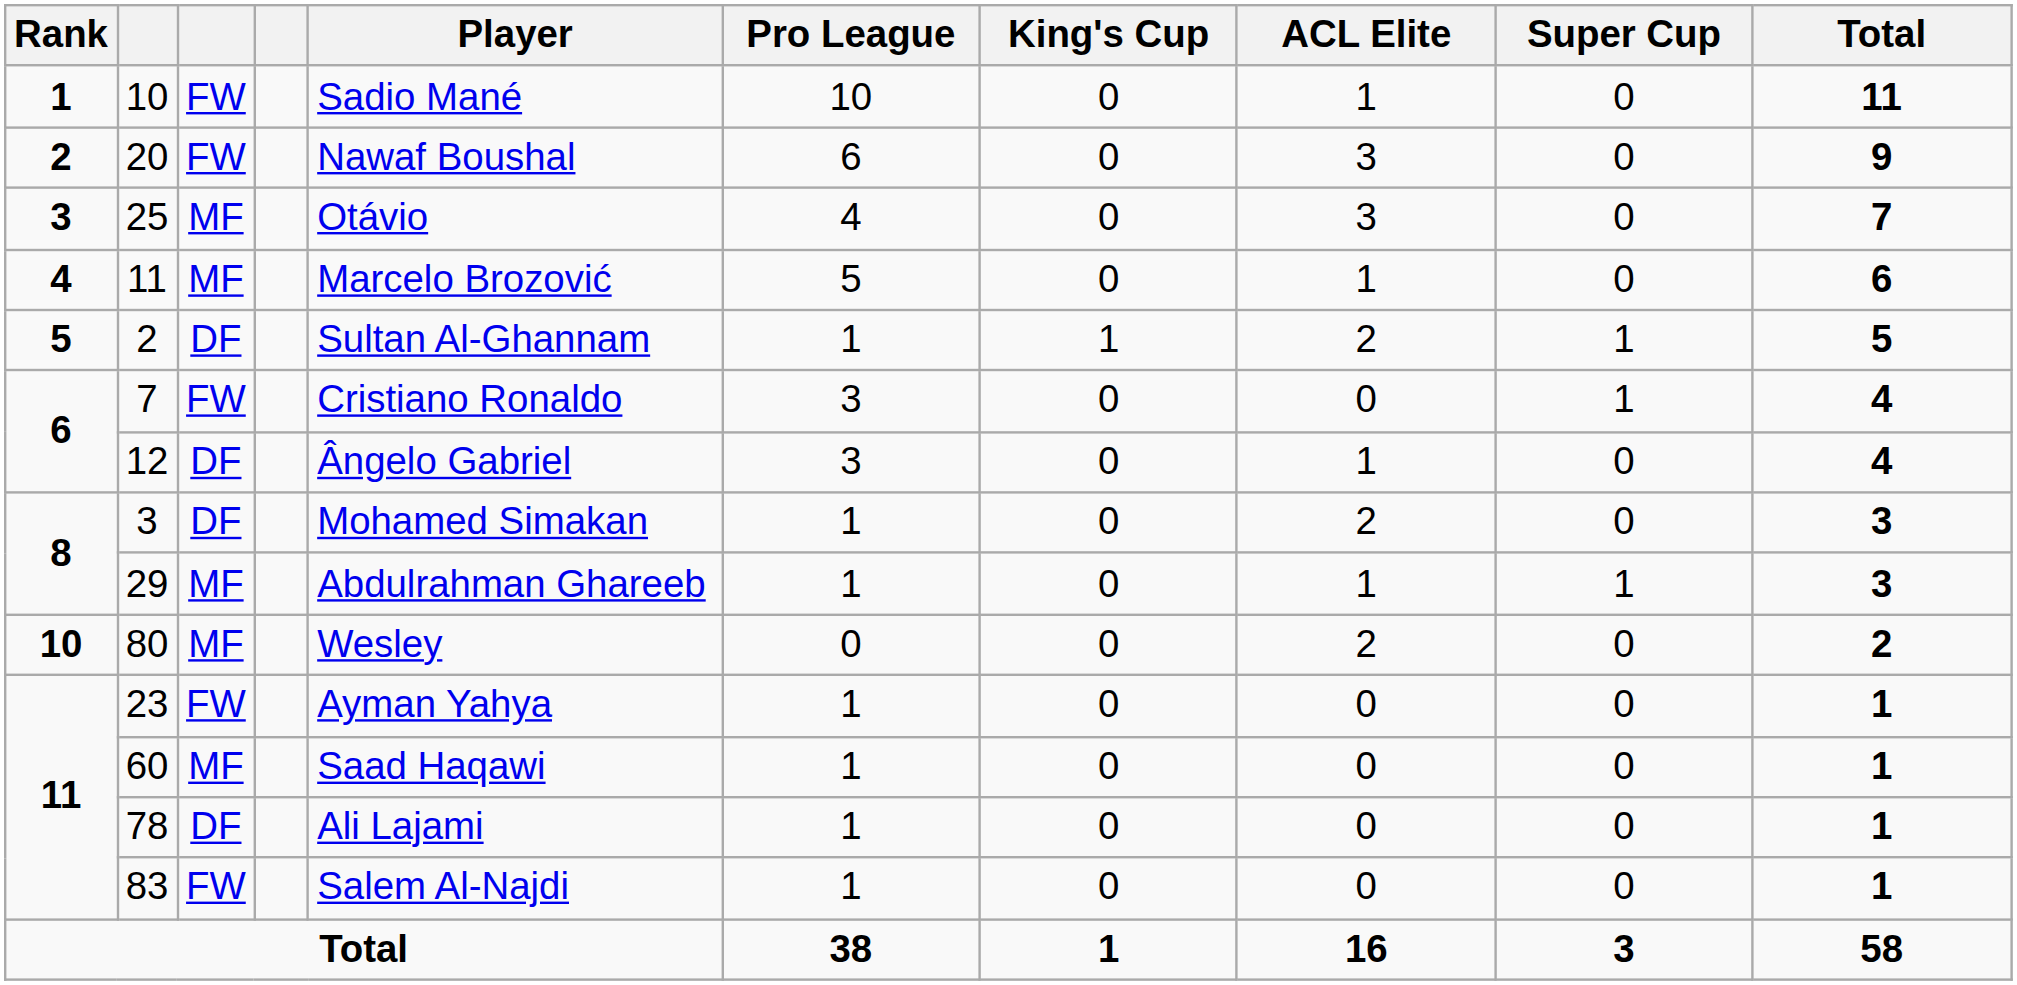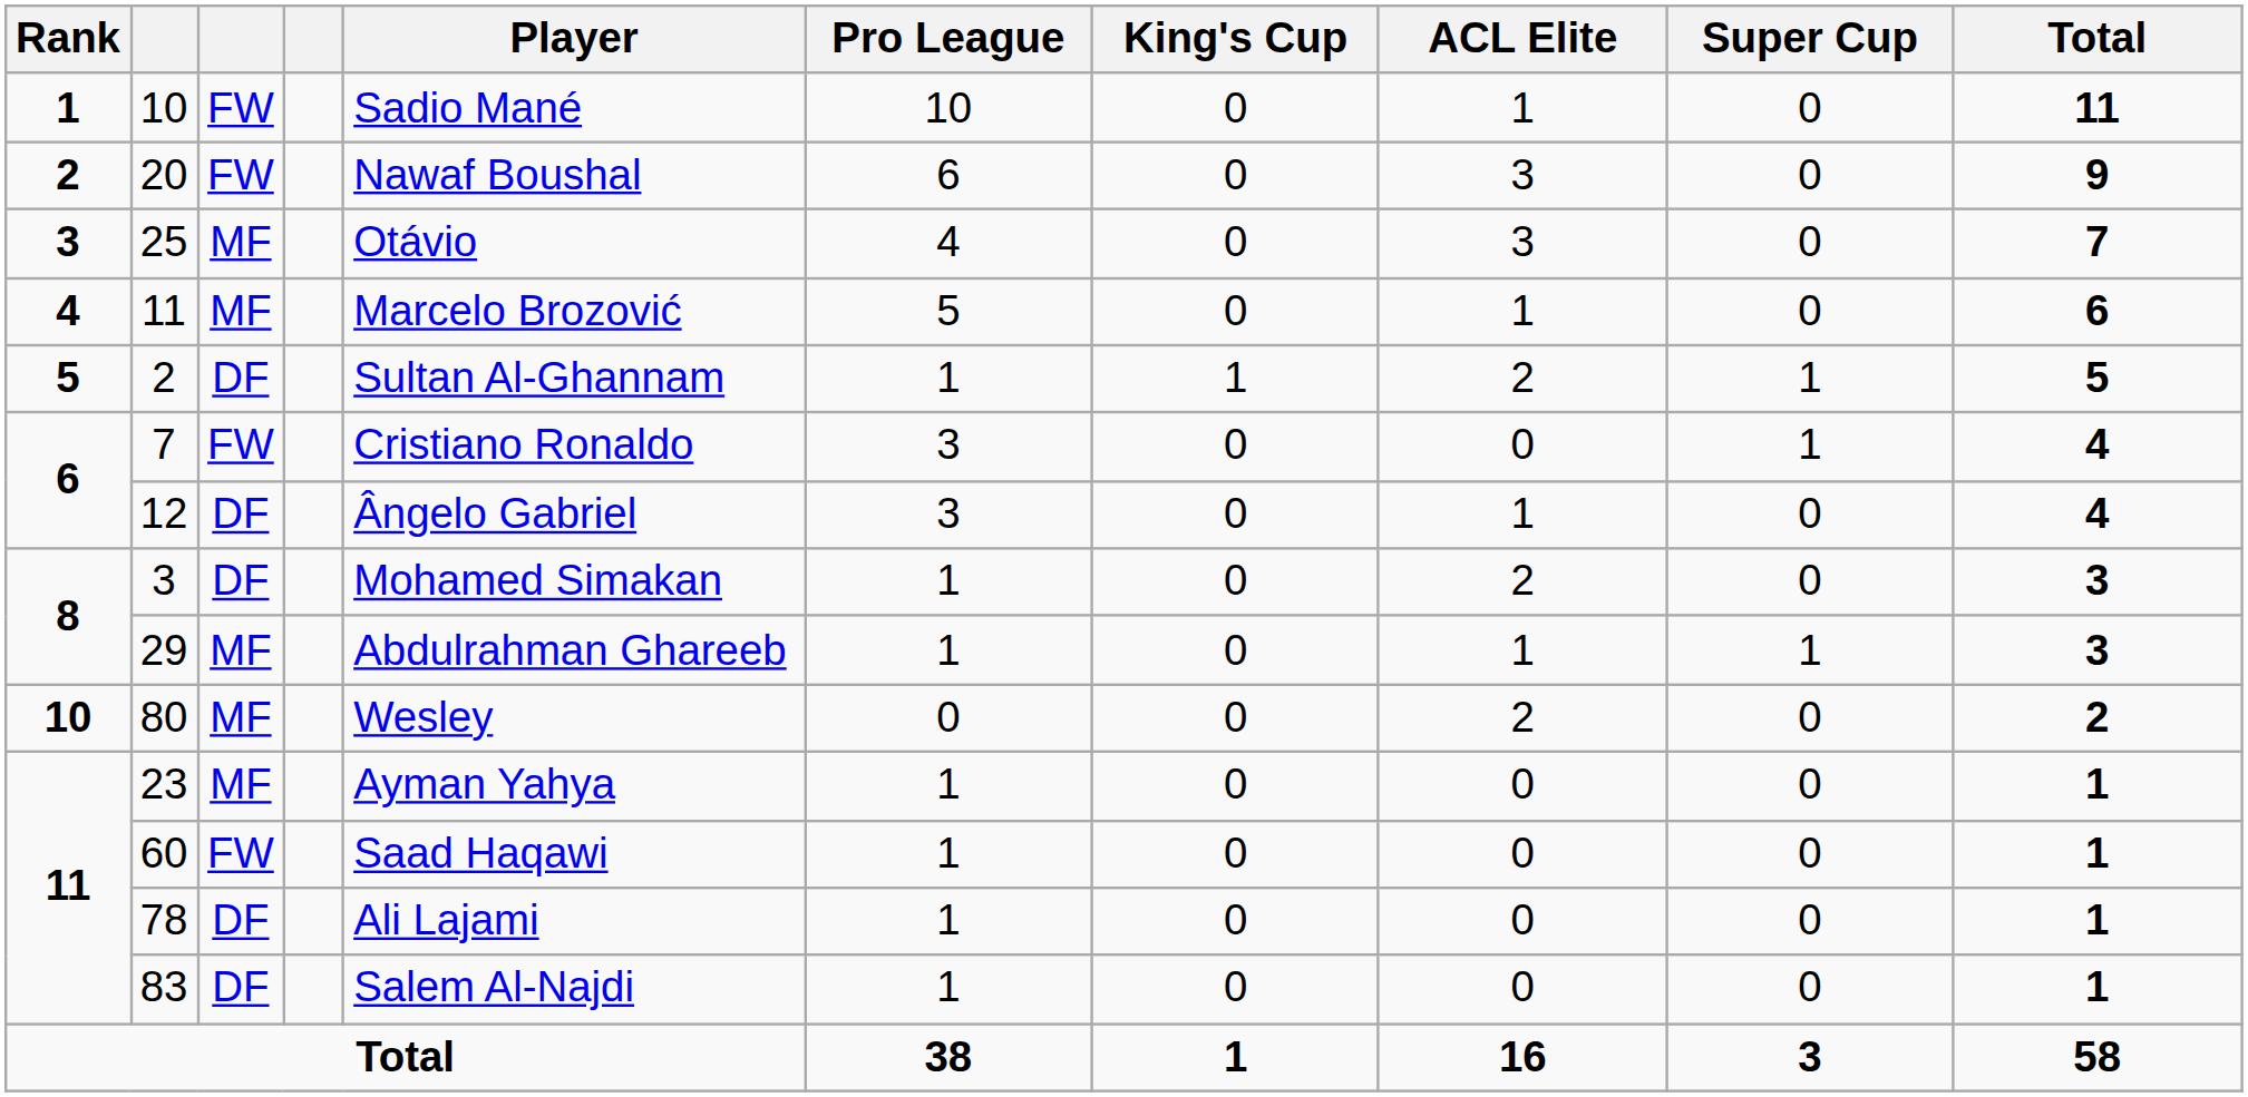 <table class="wikitable" style="text-align:center">
 <tr>
 <th width=15>Rank</th>
 <th width=15></th>
 <th width=15></th>
 <th width=15></th>
 <th width=165>Player</th>
 <th width=100>Pro League</th>
 <th width=100>King's Cup</th>
 <th width=100>ACL Elite</th>
 <th width=100>Super Cup</th>
 <th width=100>Total</th>
 </tr>
 <tr>
 <td><strong>1</strong></td>
 <td>10</td>
 <td><a href='#'>FW</a></td>
 <td></td>
 <td align=left><a href='#'>Sadio Mané</a></td>
 <td>10</td>
 <td>0</td>
 <td>1</td>
 <td>0</td>
 <td><strong>11</strong></td>
 </tr>
 <tr>
 <td><strong>2</strong></td>
 <td>20</td>
 <td><a href='#'>FW</a></td>
 <td></td>
 <td align=left><a href='#'>Nawaf Boushal</a></td>
 <td>6</td>
 <td>0</td>
 <td>3</td>
 <td>0</td>
 <td><strong>9</strong></td>
 </tr>
 <tr>
 <td><strong>3</strong></td>
 <td>25</td>
 <td><a href='#'>MF</a></td>
 <td></td>
 <td align=left><a href='#'>Otávio</a></td>
 <td>4</td>
 <td>0</td>
 <td>3</td>
 <td>0</td>
 <td><strong>7</strong></td>
 </tr>
 <tr>
 <td><strong>4</strong></td>
 <td>11</td>
 <td><a href='#'>MF</a></td>
 <td></td>
 <td align=left><a href='#'>Marcelo Brozović</a></td>
 <td>5</td>
 <td>0</td>
 <td>1</td>
 <td>0</td>
 <td><strong>6</strong></td>
 </tr>
 <tr>
 <td><strong>5</strong></td>
 <td>2</td>
 <td><a href='#'>DF</a></td>
 <td></td>
 <td align=left><a href='#'>Sultan Al-Ghannam</a></td>
 <td>1</td>
 <td>1</td>
 <td>2</td>
 <td>1</td>
 <td><strong>5</strong></td>
 </tr>
 <tr>
 <td rowspan=2><strong>6</strong></td>
 <td>7</td>
 <td><a href='#'>FW</a></td>
 <td></td>
 <td align=left><a href='#'>Cristiano Ronaldo</a></td>
 <td>3</td>
 <td>0</td>
 <td>0</td>
 <td>1</td>
 <td><strong>4</strong></td>
 </tr>
 <tr>
 <td>12</td>
 <td><a href='#'>DF</a></td>
 <td></td>
 <td align=left><a href='#'>Ângelo Gabriel</a></td>
 <td>3</td>
 <td>0</td>
 <td>1</td>
 <td>0</td>
 <td><strong>4</strong></td>
 </tr>
 <tr>
 <td rowspan=2><strong>8</strong></td>
 <td>3</td>
 <td><a href='#'>DF</a></td>
 <td></td>
 <td align=left><a href='#'>Mohamed Simakan</a></td>
 <td>1</td>
 <td>0</td>
 <td>2</td>
 <td>0</td>
 <td><strong>3</strong></td>
 </tr>
 <tr>
 <td>29</td>
 <td><a href='#'>MF</a></td>
 <td></td>
 <td align=left><a href='#'>Abdulrahman Ghareeb</a></td>
 <td>1</td>
 <td>0</td>
 <td>1</td>
 <td>1</td>
 <td><strong>3</strong></td>
 </tr>
 <tr>
 <td><strong>10</strong></td>
 <td>80</td>
 <td><a href='#'>MF</a></td>
 <td></td>
 <td align=left><a href='#'>Wesley</a></td>
 <td>0</td>
 <td>0</td>
 <td>2</td>
 <td>0</td>
 <td><strong>2</strong></td>
 </tr>
 <tr>
 <td rowspan=4><strong>11</strong></td>
 <td>23</td>
-<td><a href='#'>FW</a></td>
+<td><a href='#'>MF</a></td>
 <td></td>
 <td align=left><a href='#'>Ayman Yahya</a></td>
 <td>1</td>
 <td>0</td>
 <td>0</td>
 <td>0</td>
 <td><strong>1</strong></td>
 </tr>
 <tr>
 <td>60</td>
-<td><a href='#'>MF</a></td>
+<td><a href='#'>FW</a></td>
 <td></td>
 <td align=left><a href='#'>Saad Haqawi</a></td>
 <td>1</td>
 <td>0</td>
 <td>0</td>
 <td>0</td>
 <td><strong>1</strong></td>
 </tr>
 <tr>
 <td>78</td>
 <td><a href='#'>DF</a></td>
 <td></td>
 <td align=left><a href='#'>Ali Lajami</a></td>
 <td>1</td>
 <td>0</td>
 <td>0</td>
 <td>0</td>
 <td><strong>1</strong></td>
 </tr>
 <tr>
 <td>83</td>
-<td><a href='#'>FW</a></td>
+<td><a href='#'>DF</a></td>
 <td></td>
 <td align=left><a href='#'>Salem Al-Najdi</a></td>
 <td>1</td>
 <td>0</td>
 <td>0</td>
 <td>0</td>
 <td><strong>1</strong></td>
 </tr>
 <tr>
 <td colspan=5><strong>Total</strong></td>
 <td><strong>38</strong></td>
 <td><strong>1</strong></td>
 <td><strong>16</strong></td>
 <td><strong>3</strong></td>
 <td><strong>58</strong></td>
 </tr>
 </table>
